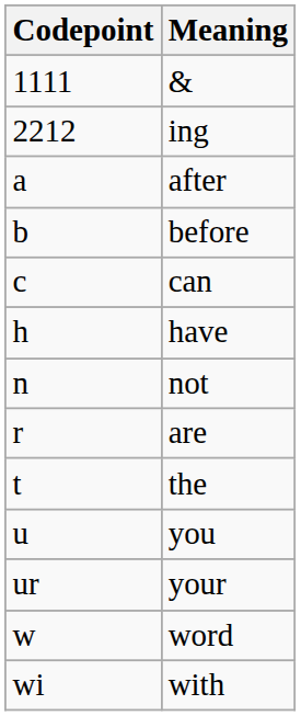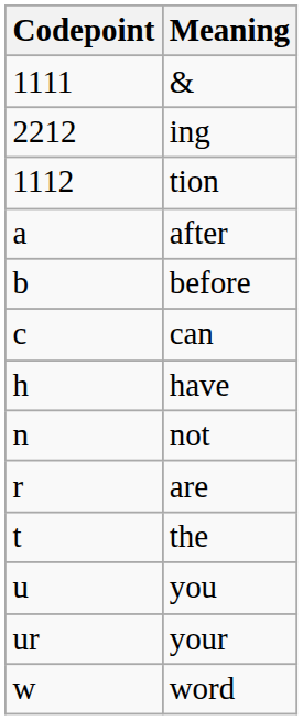 <table class="wikitable">
 <tr>
 <th>Codepoint</th>
 <th>Meaning</th>
 </tr>
 <tr>
 <td>1111</td>
 <td>&</td>
 </tr>
 <tr>
 <td>2212</td>
 <td>ing</td>
+</tr>
+<tr>
+<td>1112</td>
+<td>tion</td>
 </tr>
 <tr>
 <td>a</td>
 <td>after</td>
 </tr>
 <tr>
 <td>b</td>
 <td>before</td>
 </tr>
 <tr>
 <td>c</td>
 <td>can</td>
 </tr>
 <tr>
 <td>h</td>
 <td>have</td>
 </tr>
 <tr>
 <td>n</td>
 <td>not</td>
 </tr>
 <tr>
 <td>r</td>
 <td>are</td>
 </tr>
 <tr>
 <td>t</td>
 <td>the</td>
 </tr>
 <tr>
 <td>u</td>
 <td>you</td>
 </tr>
 <tr>
 <td>ur</td>
 <td>your</td>
 </tr>
 <tr>
 <td>w</td>
 <td>word</td>
 </tr>
-<tr>
-<td>wi</td>
-<td>with</td>
-</tr>
 </table>
